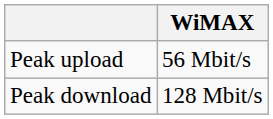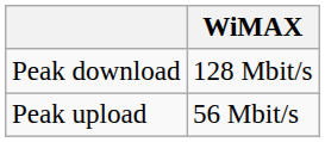 <table class="wikitable">
 <tr>
 <th></th>
 <th>WiMAX</th>
 </tr>
 <tr>
+<td>Peak download</td>
+<td>128 Mbit/s</td>
+</tr>
+<tr>
 <td>Peak upload</td>
 <td>56 Mbit/s</td>
 </tr>
-<tr>
-<td>Peak download</td>
-<td>128 Mbit/s</td>
-</tr>
 </table>
